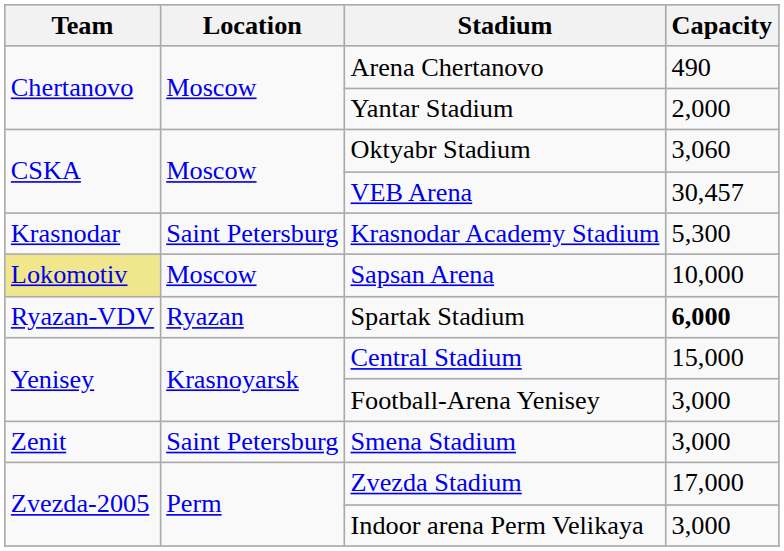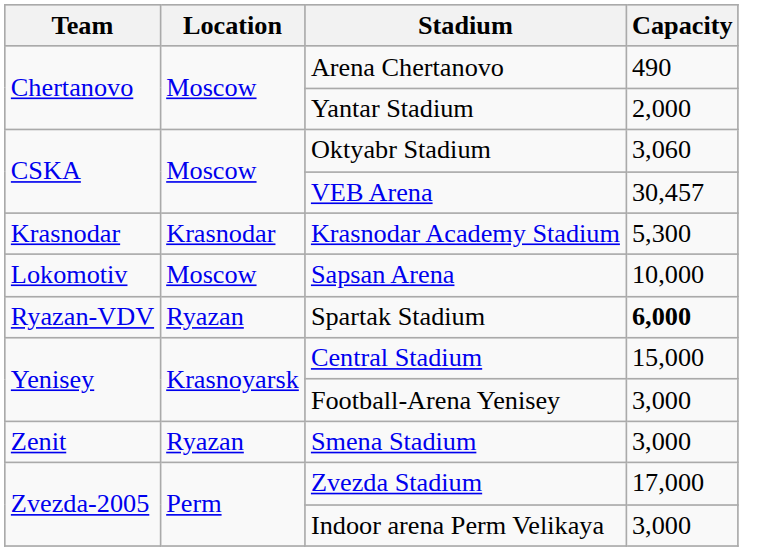 <table class="wikitable sortable">
 <tr>
 <th>Team</th>
 <th>Location</th>
 <th>Stadium</th>
 <th>Capacity</th>
 </tr>
 <tr>
 <td rowspan=2><a href='#'>Chertanovo</a></td>
 <td rowspan=2><a href='#'>Moscow</a></td>
 <td>Arena Chertanovo</td>
 <td>490</td>
 </tr>
 <tr>
 <td>Yantar Stadium</td>
 <td>2,000</td>
 </tr>
 <tr>
 <td rowspan=2><a href='#'>CSKA</a></td>
 <td rowspan=2><a href='#'>Moscow</a></td>
 <td>Oktyabr Stadium</td>
 <td>3,060</td>
 </tr>
 <tr>
 <td><a href='#'>VEB Arena</a></td>
 <td>30,457</td>
 </tr>
 <tr>
 <td><a href='#'>Krasnodar</a></td>
-<td><a href='#'>Saint Petersburg</a></td>
+<td><a href='#'>Krasnodar</a></td>
 <td><a href='#'>Krasnodar Academy Stadium</a></td>
 <td>5,300</td>
 </tr>
 <tr>
-<td style="background: khaki;"><a href='#'>Lokomotiv</a></td>
+<td><a href='#'>Lokomotiv</a></td>
 <td><a href='#'>Moscow</a></td>
 <td><a href='#'>Sapsan Arena</a></td>
 <td>10,000</td>
 </tr>
 <tr>
 <td><a href='#'>Ryazan-VDV</a></td>
 <td><a href='#'>Ryazan</a></td>
 <td>Spartak Stadium</td>
 <td><strong>6,000</strong></td>
 </tr>
 <tr>
 <td rowspan=2><a href='#'>Yenisey</a></td>
 <td rowspan=2><a href='#'>Krasnoyarsk</a></td>
 <td><a href='#'>Central Stadium</a></td>
 <td>15,000</td>
 </tr>
 <tr>
 <td>Football-Arena Yenisey</td>
 <td>3,000</td>
 </tr>
 <tr>
 <td><a href='#'>Zenit</a></td>
-<td><a href='#'>Saint Petersburg</a></td>
+<td><a href='#'>Ryazan</a></td>
 <td><a href='#'>Smena Stadium</a></td>
 <td>3,000</td>
 </tr>
 <tr>
 <td rowspan=2><a href='#'>Zvezda-2005</a></td>
 <td rowspan=2><a href='#'>Perm</a></td>
 <td><a href='#'>Zvezda Stadium</a></td>
 <td>17,000</td>
 </tr>
 <tr>
 <td>Indoor arena Perm Velikaya</td>
 <td>3,000</td>
 </tr>
 </table>
